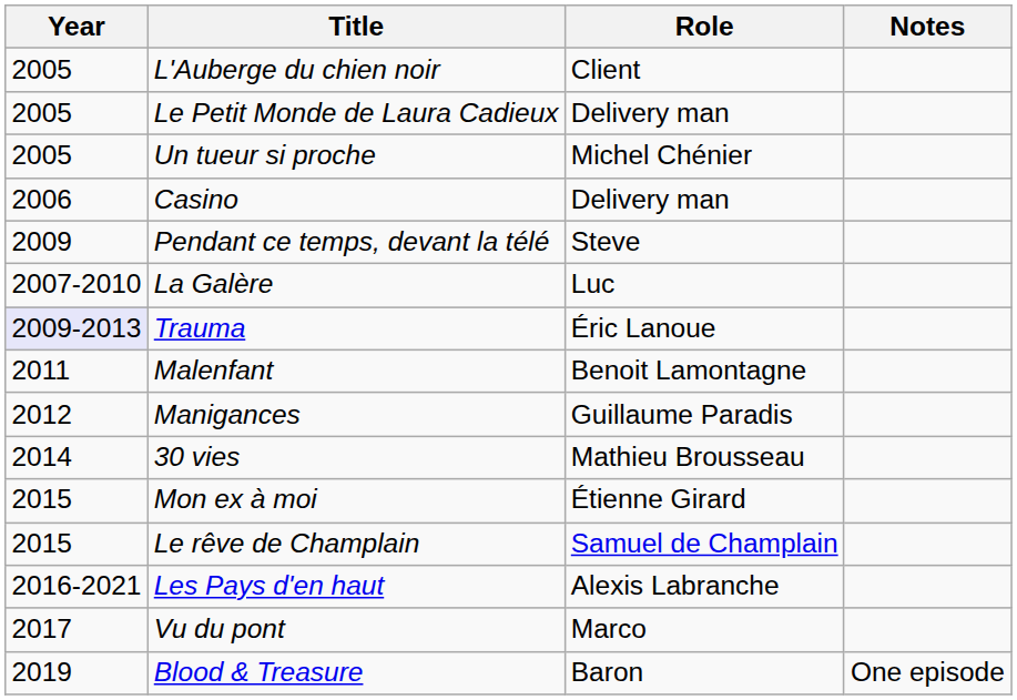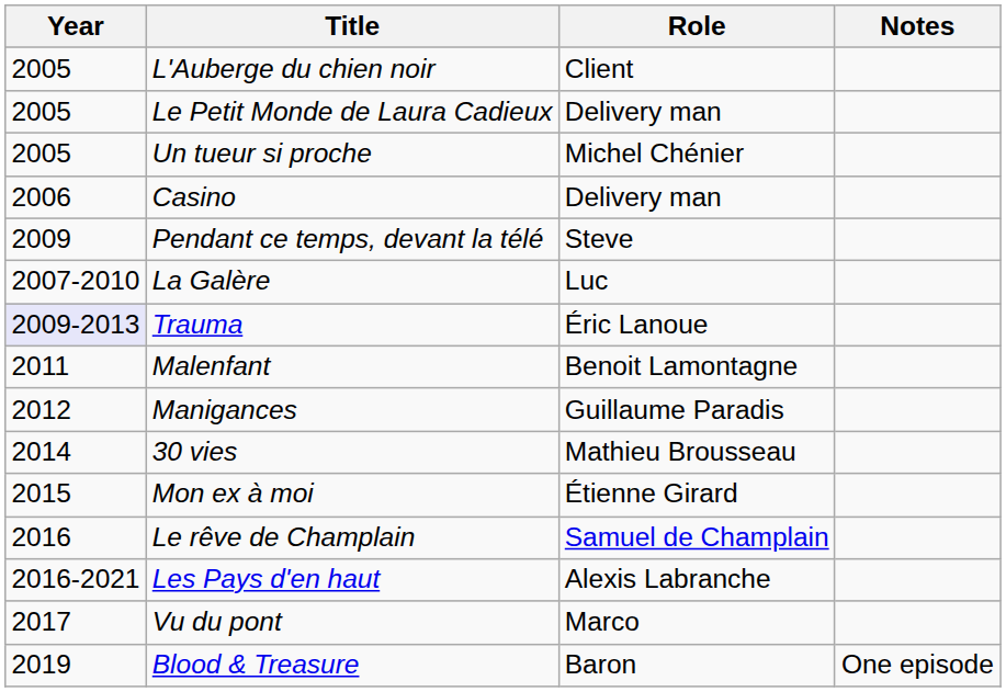 <table class="wikitable">
 <tr>
 <th>Year</th>
 <th>Title</th>
 <th>Role</th>
 <th>Notes</th>
 </tr>
 <tr>
 <td>2005</td>
 <td><em>L'Auberge du chien noir</em></td>
 <td>Client</td>
 <td></td>
 </tr>
 <tr>
 <td>2005</td>
 <td><em>Le Petit Monde de Laura Cadieux</em></td>
 <td>Delivery man</td>
 <td></td>
 </tr>
 <tr>
 <td>2005</td>
 <td><em>Un tueur si proche</em></td>
 <td>Michel Chénier</td>
 <td></td>
 </tr>
 <tr>
 <td>2006</td>
 <td><em>Casino</em></td>
 <td>Delivery man</td>
 </tr>
 <tr>
 <td>2009</td>
 <td><em>Pendant ce temps, devant la télé</em></td>
 <td>Steve</td>
 <td></td>
 </tr>
 <tr>
 <td>2007-2010</td>
 <td><em>La Galère</em></td>
 <td>Luc</td>
 <td></td>
 </tr>
 <tr>
 <td style="background: lavender;">2009-2013</td>
 <td><em><a href='#'>Trauma</a></em></td>
 <td>Éric Lanoue</td>
 <td></td>
 </tr>
 <tr>
 <td>2011</td>
 <td><em>Malenfant</em></td>
 <td>Benoit Lamontagne</td>
 <td></td>
 </tr>
 <tr>
 <td>2012</td>
 <td><em>Manigances</em></td>
 <td>Guillaume Paradis</td>
 <td></td>
 </tr>
 <tr>
 <td>2014</td>
 <td><em>30 vies</em></td>
 <td>Mathieu Brousseau</td>
 <td></td>
 </tr>
 <tr>
 <td>2015</td>
 <td><em>Mon ex à moi</em></td>
 <td>Étienne Girard</td>
 <td></td>
 </tr>
 <tr>
-<td>2015</td>
+<td>2016</td>
 <td><em>Le rêve de Champlain</em></td>
 <td><a href='#'>Samuel de Champlain</a></td>
 <td></td>
 </tr>
 <tr>
 <td>2016-2021</td>
 <td><em><a href='#'>Les Pays d'en haut</a></em></td>
 <td>Alexis Labranche</td>
 <td></td>
 </tr>
 <tr>
 <td>2017</td>
 <td><em>Vu du pont</em></td>
 <td>Marco</td>
 <td></td>
 </tr>
 <tr>
 <td>2019</td>
 <td><em><a href='#'>Blood & Treasure</a></em></td>
 <td>Baron</td>
 <td>One episode</td>
 </tr>
 </table>
